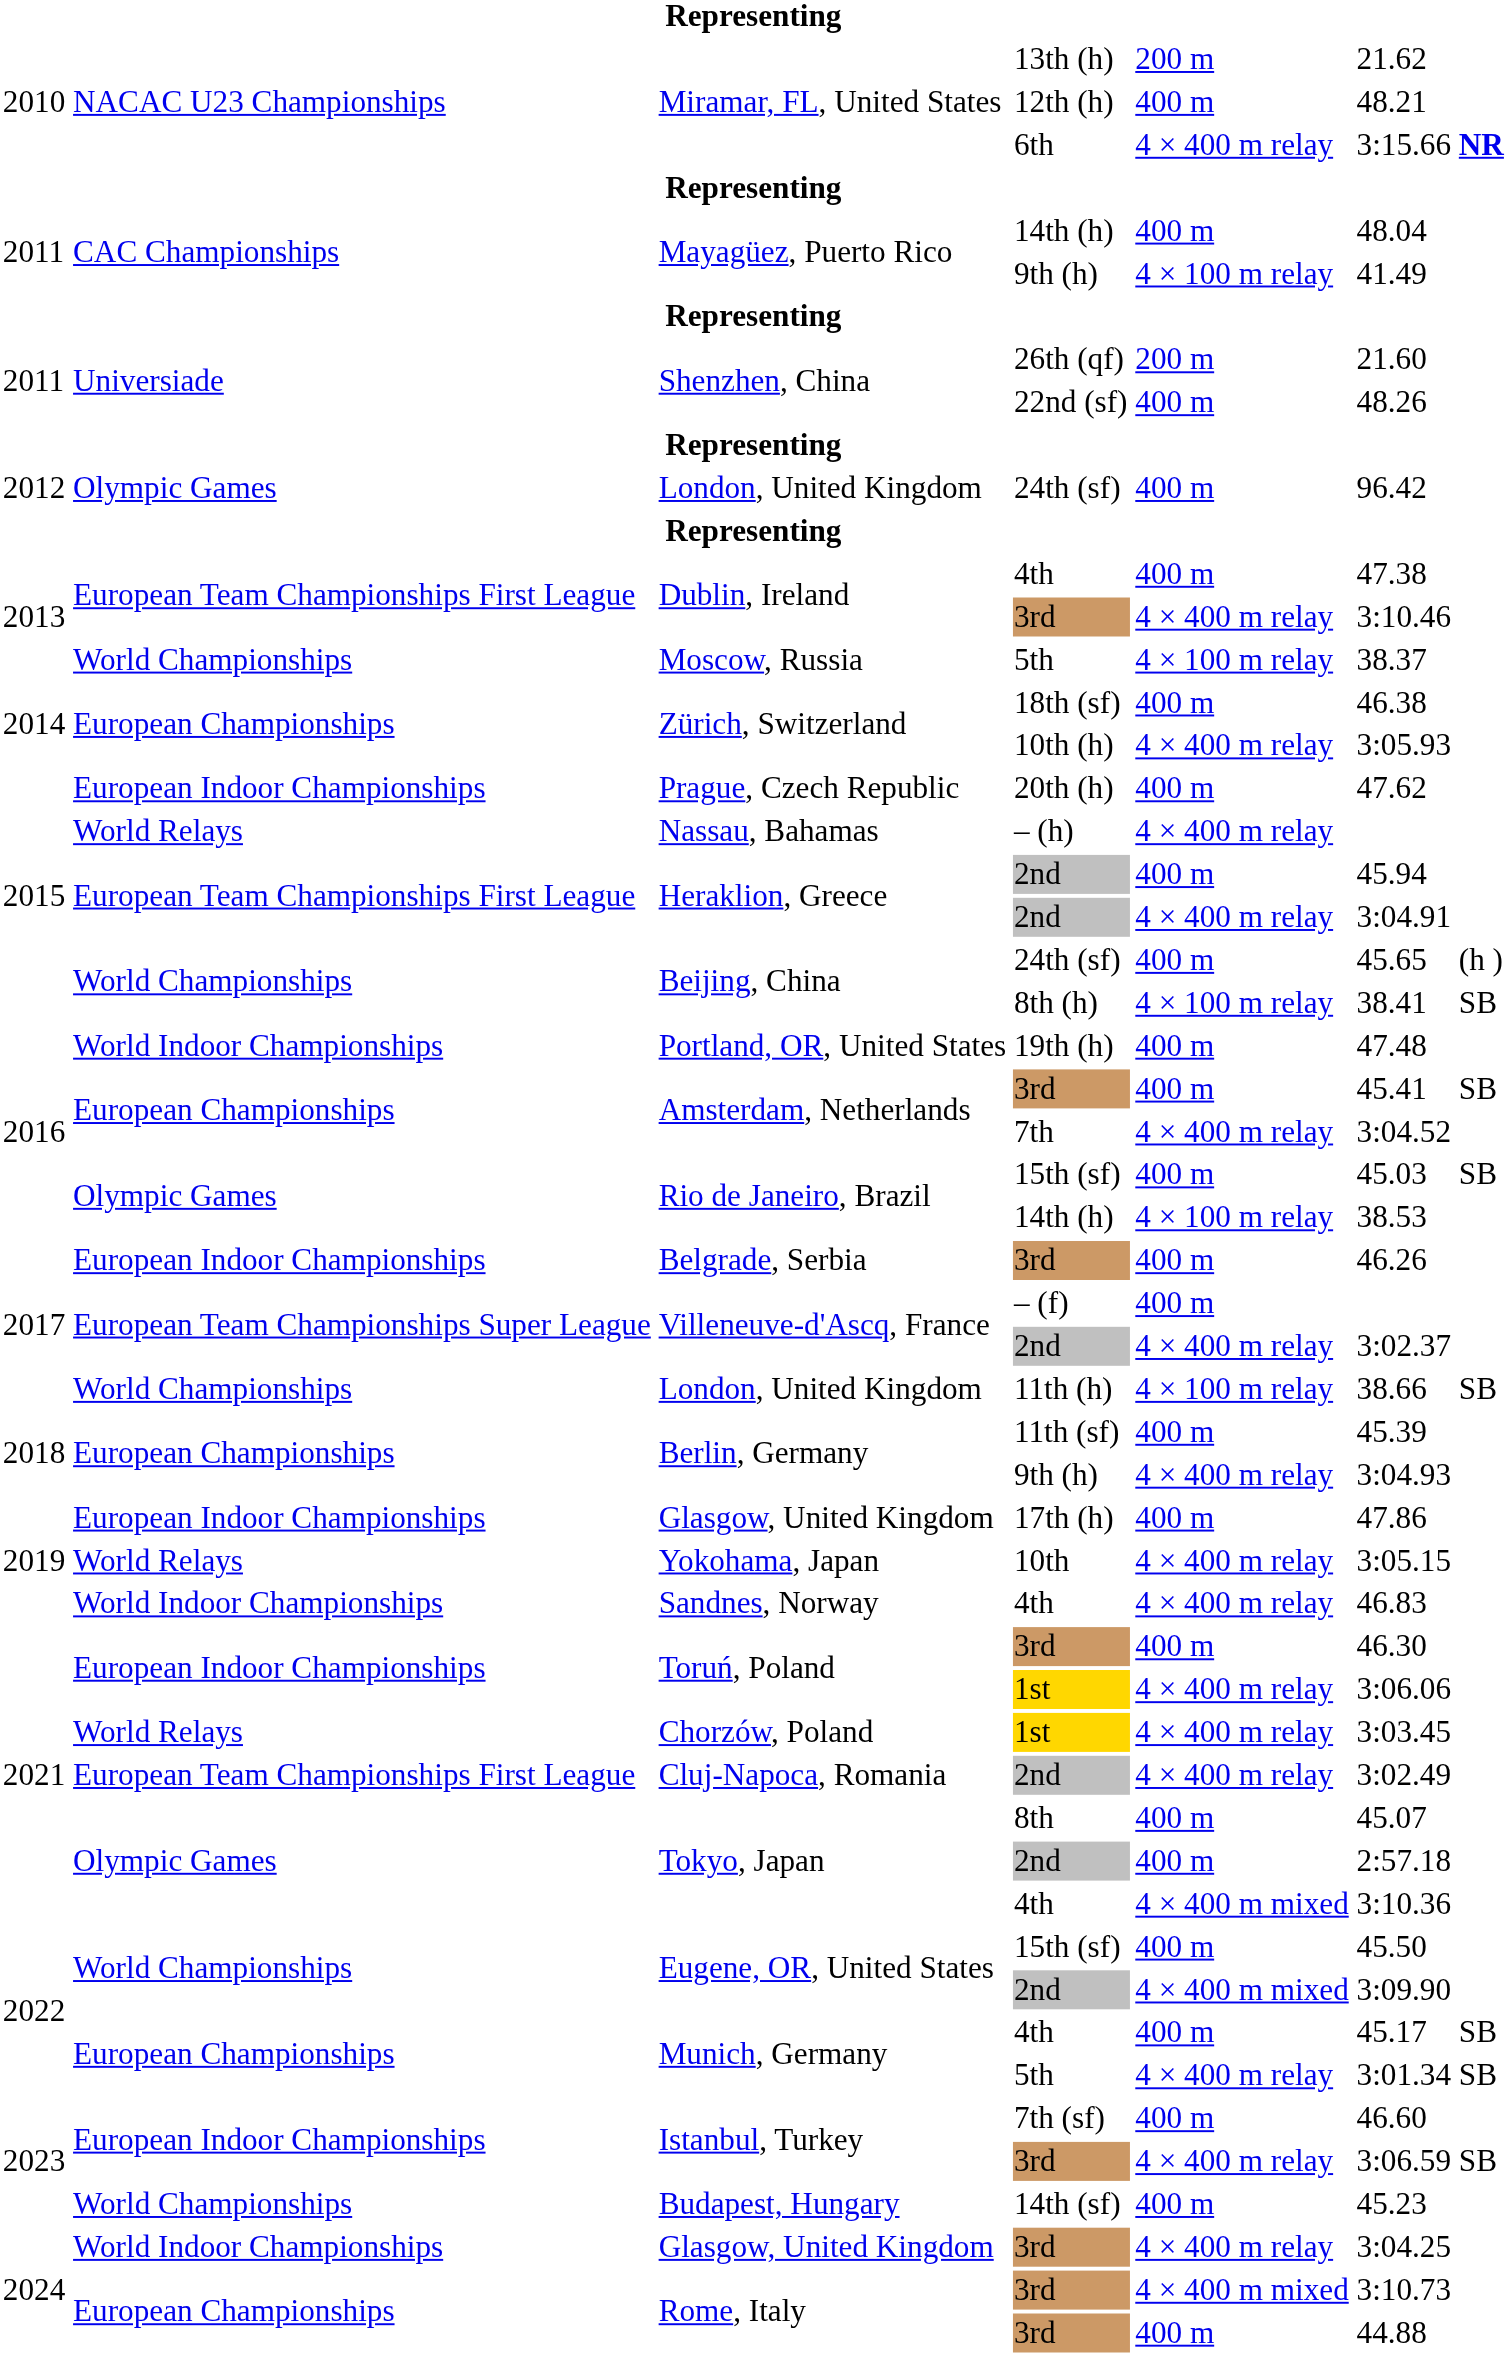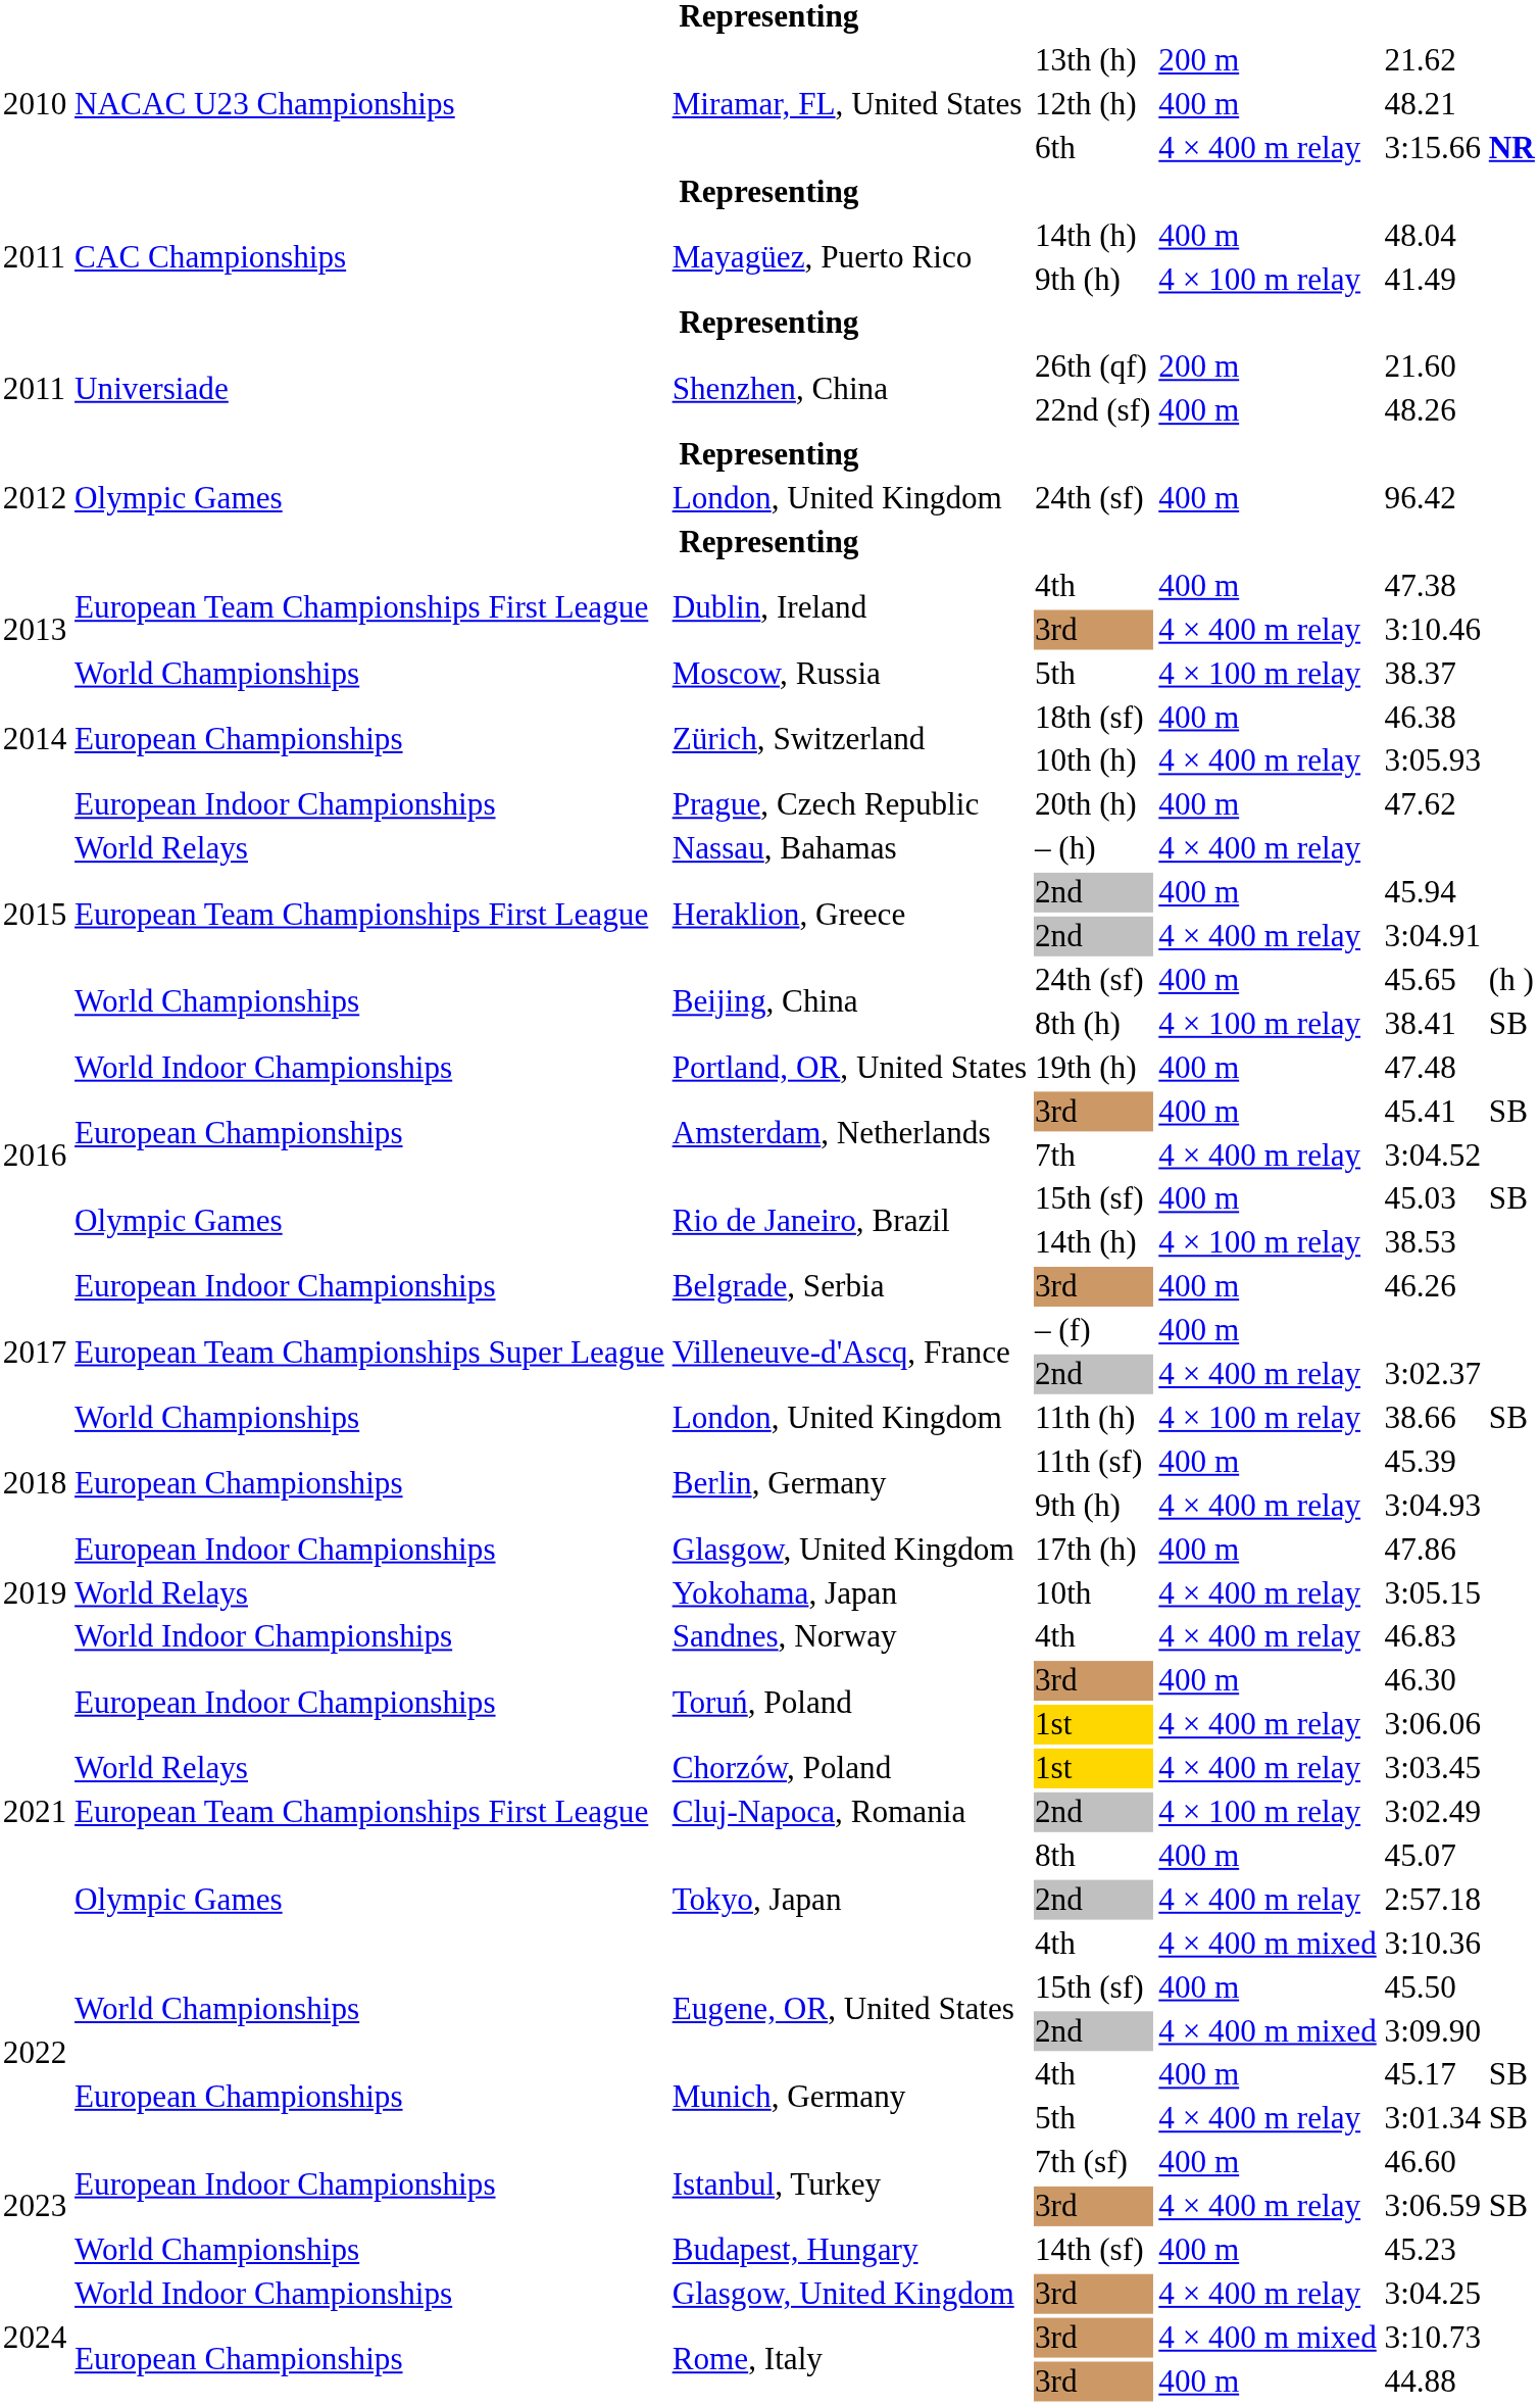 <table>
 <tr>
 <th colspan=7>Representing </th>
 </tr>
 <tr>
 <td rowspan=3>2010</td>
 <td rowspan=3><a href='#'>NACAC U23 Championships</a></td>
 <td rowspan=3><a href='#'>Miramar, FL</a>, United States</td>
 <td>13th (h)</td>
 <td><a href='#'>200 m</a></td>
 <td>21.62</td>
 <td></td>
 </tr>
 <tr>
 <td>12th (h)</td>
 <td><a href='#'>400 m</a></td>
 <td>48.21</td>
 <td></td>
 </tr>
 <tr>
 <td>6th</td>
 <td><a href='#'>4 × 400 m relay</a></td>
 <td>3:15.66</td>
 <td><strong><a href='#'>NR</a></strong></td>
 </tr>
 <tr>
 <th colspan=7>Representing </th>
 </tr>
 <tr>
 <td rowspan=2>2011</td>
 <td rowspan=2><a href='#'>CAC Championships</a></td>
 <td rowspan=2><a href='#'>Mayagüez</a>, Puerto Rico</td>
 <td>14th (h)</td>
 <td><a href='#'>400 m</a></td>
 <td>48.04</td>
 <td></td>
 </tr>
 <tr>
 <td>9th (h)</td>
 <td><a href='#'>4 × 100 m relay</a></td>
 <td>41.49</td>
 <td></td>
 </tr>
 <tr>
 <th colspan=7>Representing </th>
 </tr>
 <tr>
 <td rowspan=2>2011</td>
 <td rowspan=2><a href='#'>Universiade</a></td>
 <td rowspan=2><a href='#'>Shenzhen</a>, China</td>
 <td>26th (qf)</td>
 <td><a href='#'>200 m</a></td>
 <td>21.60</td>
 <td></td>
 </tr>
 <tr>
 <td>22nd (sf)</td>
 <td><a href='#'>400 m</a></td>
 <td>48.26</td>
 <td></td>
 </tr>
 <tr>
 <th colspan=7>Representing </th>
 </tr>
 <tr>
 <td>2012</td>
 <td><a href='#'>Olympic Games</a></td>
 <td><a href='#'>London</a>, United Kingdom</td>
 <td>24th (sf)</td>
 <td><a href='#'>400 m</a></td>
 <td>96.42</td>
 <td></td>
 </tr>
 <tr>
 <th colspan=7>Representing </th>
 </tr>
 <tr>
 <td rowspan=3>2013</td>
 <td rowspan=2><a href='#'>European Team Championships First League</a></td>
 <td rowspan=2><a href='#'>Dublin</a>, Ireland</td>
 <td>4th</td>
 <td><a href='#'>400 m</a></td>
 <td>47.38</td>
 <td></td>
 </tr>
 <tr>
 <td bgcolor=cc9966>3rd</td>
 <td><a href='#'>4 × 400 m relay</a></td>
 <td>3:10.46</td>
 <td></td>
 </tr>
 <tr>
 <td><a href='#'>World Championships</a></td>
 <td><a href='#'>Moscow</a>, Russia</td>
 <td>5th</td>
 <td><a href='#'>4 × 100 m relay</a></td>
 <td>38.37</td>
 <td></td>
 </tr>
 <tr>
 <td rowspan=2>2014</td>
 <td rowspan=2><a href='#'>European Championships</a></td>
 <td rowspan=2><a href='#'>Zürich</a>, Switzerland</td>
 <td>18th (sf)</td>
 <td><a href='#'>400 m</a></td>
 <td>46.38</td>
 <td></td>
 </tr>
 <tr>
 <td>10th (h)</td>
 <td><a href='#'>4 × 400 m relay</a></td>
 <td>3:05.93</td>
 <td></td>
 </tr>
 <tr>
 <td rowspan=6>2015</td>
 <td><a href='#'>European Indoor Championships</a></td>
 <td><a href='#'>Prague</a>, Czech Republic</td>
 <td>20th (h)</td>
 <td><a href='#'>400 m</a></td>
 <td>47.62</td>
 <td></td>
 </tr>
 <tr>
 <td><a href='#'>World Relays</a></td>
 <td><a href='#'>Nassau</a>, Bahamas</td>
 <td>– (h)</td>
 <td><a href='#'>4 × 400 m relay</a></td>
 <td></td>
 <td></td>
 </tr>
 <tr>
 <td rowspan=2><a href='#'>European Team Championships First League</a></td>
 <td rowspan=2><a href='#'>Heraklion</a>, Greece</td>
 <td bgcolor=silver>2nd</td>
 <td><a href='#'>400 m</a></td>
 <td>45.94</td>
 <td></td>
 </tr>
 <tr>
 <td bgcolor=silver>2nd</td>
 <td><a href='#'>4 × 400 m relay</a></td>
 <td>3:04.91</td>
 <td></td>
 </tr>
 <tr>
 <td rowspan=2><a href='#'>World Championships</a></td>
 <td rowspan=2><a href='#'>Beijing</a>, China</td>
 <td>24th (sf)</td>
 <td><a href='#'>400 m</a></td>
 <td>45.65</td>
 <td>(h <strong></strong>)</td>
 </tr>
 <tr>
 <td>8th (h)</td>
 <td><a href='#'>4 × 100 m relay</a></td>
 <td>38.41</td>
 <td>SB</td>
 </tr>
 <tr>
 <td rowspan=5>2016</td>
 <td><a href='#'>World Indoor Championships</a></td>
 <td><a href='#'>Portland, OR</a>, United States</td>
 <td>19th (h)</td>
 <td><a href='#'>400 m</a></td>
 <td>47.48</td>
 <td></td>
 </tr>
 <tr>
 <td rowspan=2><a href='#'>European Championships</a></td>
 <td rowspan=2><a href='#'>Amsterdam</a>, Netherlands</td>
 <td bgcolor=cc9966>3rd</td>
 <td><a href='#'>400 m</a></td>
 <td>45.41</td>
 <td>SB</td>
 </tr>
 <tr>
 <td>7th</td>
 <td><a href='#'>4 × 400 m relay</a></td>
 <td>3:04.52</td>
 <td></td>
 </tr>
 <tr>
 <td rowspan=2><a href='#'>Olympic Games</a></td>
 <td rowspan=2><a href='#'>Rio de Janeiro</a>, Brazil</td>
 <td>15th (sf)</td>
 <td><a href='#'>400 m</a></td>
 <td>45.03</td>
 <td>SB</td>
 </tr>
 <tr>
 <td>14th (h)</td>
 <td><a href='#'>4 × 100 m relay</a></td>
 <td>38.53</td>
 <td></td>
 </tr>
 <tr>
 <td rowspan=4>2017</td>
 <td><a href='#'>European Indoor Championships</a></td>
 <td><a href='#'>Belgrade</a>, Serbia</td>
 <td bgcolor=cc9966>3rd</td>
 <td><a href='#'>400 m</a></td>
 <td>46.26</td>
 <td><strong></strong></td>
 </tr>
 <tr>
 <td rowspan=2><a href='#'>European Team Championships Super League</a></td>
 <td rowspan=2><a href='#'>Villeneuve-d'Ascq</a>, France</td>
 <td>– (f)</td>
 <td><a href='#'>400 m</a></td>
 <td></td>
 <td></td>
 </tr>
 <tr>
 <td bgcolor=silver>2nd</td>
 <td><a href='#'>4 × 400 m relay</a></td>
 <td>3:02.37</td>
 <td></td>
 </tr>
 <tr>
 <td><a href='#'>World Championships</a></td>
 <td><a href='#'>London</a>, United Kingdom</td>
 <td>11th (h)</td>
 <td><a href='#'>4 × 100 m relay</a></td>
 <td>38.66</td>
 <td>SB</td>
 </tr>
 <tr>
 <td rowspan=2>2018</td>
 <td rowspan=2><a href='#'>European Championships</a></td>
 <td rowspan=2><a href='#'>Berlin</a>, Germany</td>
 <td>11th (sf)</td>
 <td><a href='#'>400 m</a></td>
 <td>45.39</td>
 <td></td>
 </tr>
 <tr>
 <td>9th (h)</td>
 <td><a href='#'>4 × 400 m relay</a></td>
 <td>3:04.93</td>
 <td></td>
 </tr>
 <tr>
 <td rowspan=3>2019</td>
 <td><a href='#'>European Indoor Championships</a></td>
 <td><a href='#'>Glasgow</a>, United Kingdom</td>
 <td>17th (h)</td>
 <td><a href='#'>400 m</a></td>
 <td>47.86</td>
 <td></td>
 </tr>
 <tr>
 <td><a href='#'>World Relays</a></td>
 <td><a href='#'>Yokohama</a>, Japan</td>
 <td>10th</td>
 <td><a href='#'>4 × 400 m relay</a></td>
 <td>3:05.15</td>
 <td></td>
 </tr>
 <tr>
 <td><a href='#'>World Indoor Championships</a></td>
 <td><a href='#'>Sandnes</a>, Norway</td>
 <td>4th</td>
 <td><a href='#'>4 × 400 m relay</a></td>
 <td>46.83</td>
 <td></td>
 </tr>
 <tr>
 <td rowspan=7>2021</td>
 <td rowspan=2><a href='#'>European Indoor Championships</a></td>
 <td rowspan=2><a href='#'>Toruń</a>, Poland</td>
 <td bgcolor=cc9966>3rd</td>
 <td><a href='#'>400 m</a></td>
 <td>46.30</td>
 <td></td>
 </tr>
 <tr>
 <td bgcolor=gold>1st</td>
 <td><a href='#'>4 × 400 m relay</a></td>
 <td>3:06.06</td>
 <td></td>
 </tr>
 <tr>
 <td><a href='#'>World Relays</a></td>
 <td><a href='#'>Chorzów</a>, Poland</td>
 <td bgcolor=gold>1st</td>
 <td><a href='#'>4 × 400 m relay</a></td>
 <td>3:03.45</td>
 <td></td>
 </tr>
 <tr>
 <td><a href='#'>European Team Championships First League</a></td>
 <td><a href='#'>Cluj-Napoca</a>, Romania</td>
 <td bgcolor=silver>2nd</td>
-<td><a href='#'>4 × 400 m relay</a></td>
+<td><a href='#'>4 × 100 m relay</a></td>
 <td>3:02.49</td>
 <td></td>
 </tr>
 <tr>
 <td rowspan=3><a href='#'>Olympic Games</a></td>
 <td rowspan=3><a href='#'>Tokyo</a>, Japan</td>
 <td>8th</td>
 <td><a href='#'>400 m</a></td>
 <td>45.07</td>
 <td></td>
 </tr>
 <tr>
 <td bgcolor=silver>2nd</td>
-<td><a href='#'>400 m</a></td>
+<td><a href='#'>4 × 400 m relay</a></td>
 <td>2:57.18</td>
 <td><strong></strong></td>
 </tr>
 <tr>
 <td>4th</td>
 <td><a href='#'>4 × 400 m mixed</a></td>
 <td>3:10.36</td>
 <td><strong></strong></td>
 </tr>
 <tr>
 <td rowspan=4>2022</td>
 <td rowspan=2><a href='#'>World Championships</a></td>
 <td rowspan=2><a href='#'>Eugene, OR</a>, United States</td>
 <td>15th (sf)</td>
 <td><a href='#'>400 m</a></td>
 <td>45.50</td>
 <td></td>
 </tr>
 <tr>
 <td bgcolor=silver>2nd</td>
 <td><a href='#'>4 × 400 m mixed</a></td>
 <td>3:09.90</td>
 <td><strong></strong></td>
 </tr>
 <tr>
 <td rowspan=2><a href='#'>European Championships</a></td>
 <td rowspan=2><a href='#'>Munich</a>, Germany</td>
 <td>4th</td>
 <td><a href='#'>400 m</a></td>
 <td>45.17</td>
 <td>SB</td>
 </tr>
 <tr>
 <td>5th</td>
 <td><a href='#'>4 × 400 m relay</a></td>
 <td>3:01.34</td>
 <td>SB</td>
 </tr>
 <tr>
 <td rowspan=3>2023</td>
 <td rowspan=2><a href='#'>European Indoor Championships</a></td>
 <td rowspan=2><a href='#'>Istanbul</a>, Turkey</td>
 <td>7th (sf)</td>
 <td><a href='#'>400 m</a></td>
 <td>46.60</td>
 <td></td>
 </tr>
 <tr>
 <td bgcolor=cc9966>3rd</td>
 <td><a href='#'>4 × 400 m relay</a></td>
 <td>3:06.59</td>
 <td>SB</td>
 </tr>
 <tr>
 <td><a href='#'>World Championships</a></td>
 <td><a href='#'>Budapest, Hungary</a></td>
 <td>14th (sf)</td>
 <td><a href='#'>400 m</a></td>
 <td>45.23</td>
 <td></td>
 </tr>
 <tr>
 <td rowspan=3>2024</td>
 <td><a href='#'>World Indoor Championships</a></td>
 <td><a href='#'>Glasgow, United Kingdom</a></td>
 <td bgcolor=cc9966>3rd</td>
 <td><a href='#'>4 × 400 m relay</a></td>
 <td>3:04.25</td>
 <td></td>
 </tr>
 <tr>
 <td rowspan=2><a href='#'>European Championships</a></td>
 <td rowspan=2><a href='#'>Rome</a>, Italy</td>
 <td bgcolor=cc9966>3rd</td>
 <td><a href='#'>4 × 400 m mixed</a></td>
 <td>3:10.73</td>
 <td></td>
 </tr>
 <tr>
 <td bgcolor=cc9966>3rd</td>
 <td><a href='#'>400 m</a></td>
 <td>44.88</td>
 <td></td>
 </tr>
 </table>
